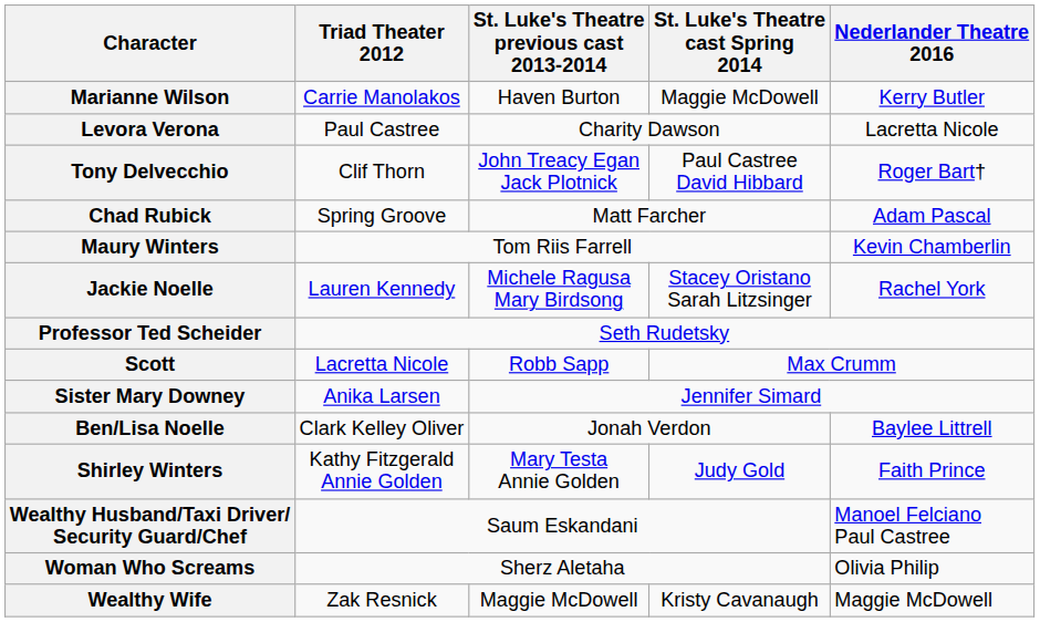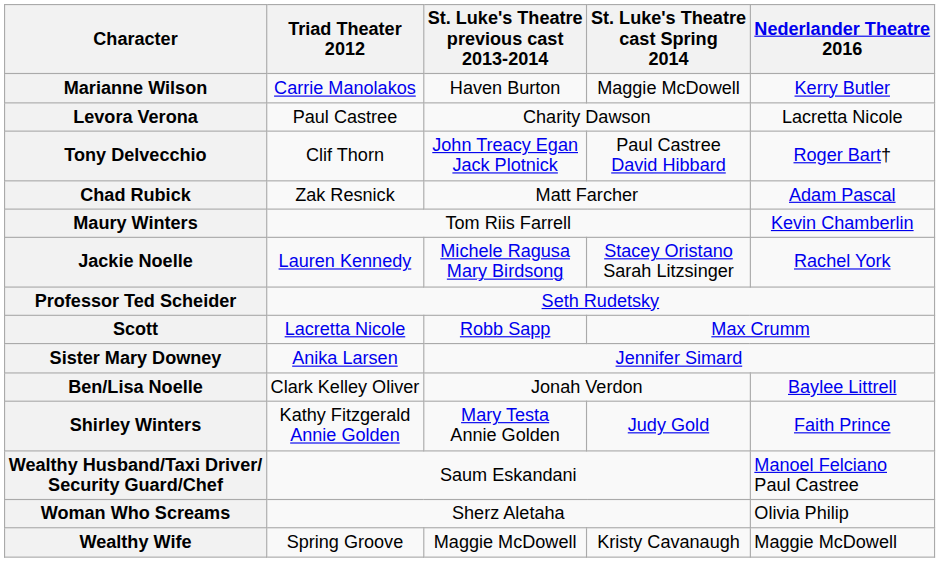 <table class="wikitable">
 <tr>
 <th><strong>Character</strong></th>
 <th><strong>Triad Theater<br>2012</strong> </th>
 <th><strong>St. Luke's Theatre<br>previous cast<br>2013-2014</strong></th>
 <th><strong>St. Luke's Theatre<br>cast Spring<br>2014</strong></th>
 <th><strong><a href='#'>Nederlander Theatre</a><br>2016</strong> </th>
 </tr>
 <tr>
 <th>Marianne Wilson</th>
 <td colspan="1" align="center"><a href='#'>Carrie Manolakos</a></td>
 <td colspan="1" align="center">Haven Burton</td>
 <td colspan="1" align="center">Maggie McDowell</td>
 <td colspan="1" align="center"><a href='#'>Kerry Butler</a></td>
 </tr>
 <tr>
 <th>Levora Verona</th>
 <td colspan="1" align="center">Paul Castree</td>
 <td colspan="2" align="center">Charity Dawson</td>
 <td colspan="1" align="center">Lacretta Nicole</td>
 </tr>
 <tr>
 <th>Tony Delvecchio</th>
 <td colspan="1" align="center">Clif Thorn</td>
 <td colspan="1" align="center"><a href='#'>John Treacy Egan</a><br><a href='#'>Jack Plotnick</a></td>
 <td colspan="1" align="center">Paul Castree<br><a href='#'>David Hibbard</a></td>
 <td colspan="1" align="center"><a href='#'>Roger Bart</a>†</td>
 </tr>
 <tr>
 <th>Chad Rubick</th>
-<td colspan="1" align="center">Spring Groove</td>
+<td colspan="1" align="center">Zak Resnick</td>
 <td colspan="2" align="center">Matt Farcher</td>
 <td colspan="1" align="center"><a href='#'>Adam Pascal</a></td>
 </tr>
 <tr>
 <th>Maury Winters</th>
 <td colspan="3" align="center">Tom Riis Farrell</td>
 <td colspan="1" align="center"><a href='#'>Kevin Chamberlin</a></td>
 </tr>
 <tr>
 <th>Jackie Noelle</th>
 <td colspan="1" align="center"><a href='#'>Lauren Kennedy</a></td>
 <td colspan="1" align="center"><a href='#'>Michele Ragusa</a><br><a href='#'>Mary Birdsong</a></td>
 <td colspan="1" align="center"><a href='#'>Stacey Oristano</a><br>Sarah Litzsinger</td>
 <td colspan="1" align="center"><a href='#'>Rachel York</a></td>
 </tr>
 <tr>
 <th>Professor Ted Scheider</th>
 <td colspan="4" align="center"><a href='#'>Seth Rudetsky</a></td>
 </tr>
 <tr>
 <th>Scott</th>
 <td colspan="1" align="center"><a href='#'>Lacretta Nicole</a></td>
 <td colspan="1" align="center"><a href='#'>Robb Sapp</a></td>
 <td colspan="2" align="center"><a href='#'>Max Crumm</a></td>
 </tr>
 <tr>
 <th>Sister Mary Downey</th>
 <td colspan="1" align="center"><a href='#'>Anika Larsen</a></td>
 <td colspan="3" align="center"><a href='#'>Jennifer Simard</a></td>
 </tr>
 <tr>
 <th>Ben/Lisa Noelle</th>
 <td colspan="1" align="center">Clark Kelley Oliver</td>
 <td colspan="2" align="center">Jonah Verdon</td>
 <td colspan="1" align="center"><a href='#'>Baylee Littrell</a></td>
 </tr>
 <tr>
 <th>Shirley Winters</th>
 <td colspan="1" align="center">Kathy Fitzgerald<br><a href='#'>Annie Golden</a></td>
 <td colspan="1" align="center"><a href='#'>Mary Testa</a><br>Annie Golden</td>
 <td colspan="1" align="center"><a href='#'>Judy Gold</a></td>
 <td colspan="1" align="center"><a href='#'>Faith Prince</a></td>
 </tr>
 <tr>
 <th>Wealthy Husband/Taxi Driver/<br>Security Guard/Chef</th>
 <td colspan="3" align="center">Saum Eskandani</td>
 <td><a href='#'>Manoel Felciano</a><br>Paul Castree</td>
 </tr>
 <tr>
 <th>Woman Who Screams</th>
 <td colspan="3" align="center">Sherz Aletaha</td>
 <td>Olivia Philip</td>
 </tr>
 <tr>
 <th>Wealthy Wife</th>
-<td colspan="1" align="center">Zak Resnick</td>
+<td colspan="1" align="center">Spring Groove</td>
 <td colspan="1" align="center">Maggie McDowell</td>
 <td colspan="1" align="center">Kristy Cavanaugh</td>
 <td>Maggie McDowell</td>
 </tr>
 </table>
